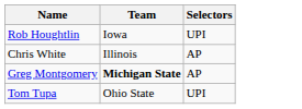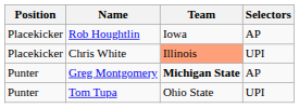 <table class="wikitable" style="font-size: 90%">
 <tr>
+<th>Position</th>
 <th>Name</th>
 <th>Team</th>
 <th>Selectors</th>
 </tr>
 <tr>
+<td>Placekicker</td>
 <td><a href='#'>Rob Houghtlin</a></td>
 <td>Iowa</td>
+<td>AP</td>
+</tr>
+<tr>
+<td>Placekicker</td>
+<td>Chris White</td>
+<td style="background: lightsalmon;">Illinois</td>
 <td>UPI</td>
 </tr>
 <tr>
-<td>Chris White</td>
-<td>Illinois</td>
-<td>AP</td>
-</tr>
-<tr>
+<td>Punter</td>
 <td><a href='#'>Greg Montgomery</a></td>
 <td><strong>Michigan State</strong></td>
 <td>AP</td>
 </tr>
 <tr>
+<td>Punter</td>
 <td><a href='#'>Tom Tupa</a></td>
 <td>Ohio State</td>
 <td>UPI</td>
 </tr>
 </table>
